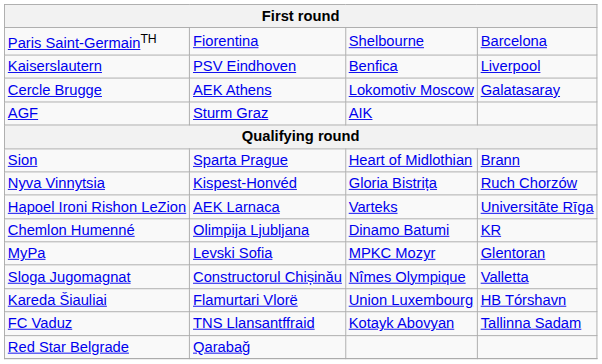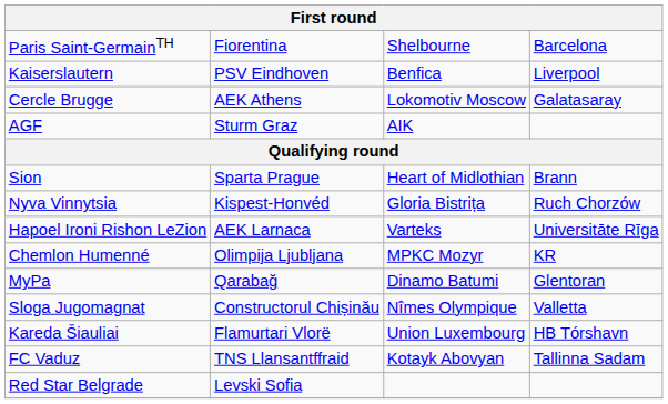 <table class="wikitable">
 <tr>
 <th colspan="4">First round</th>
 </tr>
 <tr>
 <td> <a href='#'>Paris Saint-Germain</a><sup>TH</sup></td>
 <td> <a href='#'>Fiorentina</a></td>
 <td> <a href='#'>Shelbourne</a></td>
 <td> <a href='#'>Barcelona</a></td>
 </tr>
 <tr>
 <td> <a href='#'>Kaiserslautern</a></td>
 <td> <a href='#'>PSV Eindhoven</a></td>
 <td> <a href='#'>Benfica</a></td>
 <td> <a href='#'>Liverpool</a></td>
 </tr>
 <tr>
 <td> <a href='#'>Cercle Brugge</a></td>
 <td> <a href='#'>AEK Athens</a></td>
 <td> <a href='#'>Lokomotiv Moscow</a></td>
 <td> <a href='#'>Galatasaray</a></td>
 </tr>
 <tr>
 <td> <a href='#'>AGF</a></td>
 <td> <a href='#'>Sturm Graz</a></td>
 <td> <a href='#'>AIK</a></td>
 <td></td>
 </tr>
 <tr>
 <th colspan="4">Qualifying round</th>
 </tr>
 <tr>
 <td> <a href='#'>Sion</a></td>
 <td> <a href='#'>Sparta Prague</a></td>
 <td> <a href='#'>Heart of Midlothian</a></td>
 <td> <a href='#'>Brann</a></td>
 </tr>
 <tr>
 <td> <a href='#'>Nyva Vinnytsia</a></td>
 <td> <a href='#'>Kispest-Honvéd</a></td>
 <td> <a href='#'>Gloria Bistrița</a></td>
 <td> <a href='#'>Ruch Chorzów</a></td>
 </tr>
 <tr>
 <td> <a href='#'>Hapoel Ironi Rishon LeZion</a></td>
 <td> <a href='#'>AEK Larnaca</a></td>
 <td> <a href='#'>Varteks</a></td>
 <td> <a href='#'>Universitāte Rīga</a></td>
 </tr>
 <tr>
 <td> <a href='#'>Chemlon Humenné</a></td>
 <td> <a href='#'>Olimpija Ljubljana</a></td>
-<td> <a href='#'>Dinamo Batumi</a></td>
+<td> <a href='#'>MPKC Mozyr</a></td>
 <td> <a href='#'>KR</a></td>
 </tr>
 <tr>
 <td> <a href='#'>MyPa</a></td>
-<td> <a href='#'>Levski Sofia</a></td>
-<td> <a href='#'>MPKC Mozyr</a></td>
+<td> <a href='#'>Qarabağ</a></td>
+<td> <a href='#'>Dinamo Batumi</a></td>
 <td> <a href='#'>Glentoran</a></td>
 </tr>
 <tr>
 <td> <a href='#'>Sloga Jugomagnat</a></td>
 <td> <a href='#'>Constructorul Chișinău</a></td>
 <td> <a href='#'>Nîmes Olympique</a></td>
 <td> <a href='#'>Valletta</a></td>
 </tr>
 <tr>
 <td> <a href='#'>Kareda Šiauliai</a></td>
 <td> <a href='#'>Flamurtari Vlorë</a></td>
 <td> <a href='#'>Union Luxembourg</a></td>
 <td> <a href='#'>HB Tórshavn</a></td>
 </tr>
 <tr>
 <td> <a href='#'>FC Vaduz</a></td>
 <td> <a href='#'>TNS Llansantffraid</a></td>
 <td> <a href='#'>Kotayk Abovyan</a></td>
 <td> <a href='#'>Tallinna Sadam</a></td>
 </tr>
 <tr>
 <td> <a href='#'>Red Star Belgrade</a></td>
-<td> <a href='#'>Qarabağ</a></td>
+<td> <a href='#'>Levski Sofia</a></td>
 <td></td>
 <td></td>
 </tr>
 <tr>
 </tr>
 </table>
